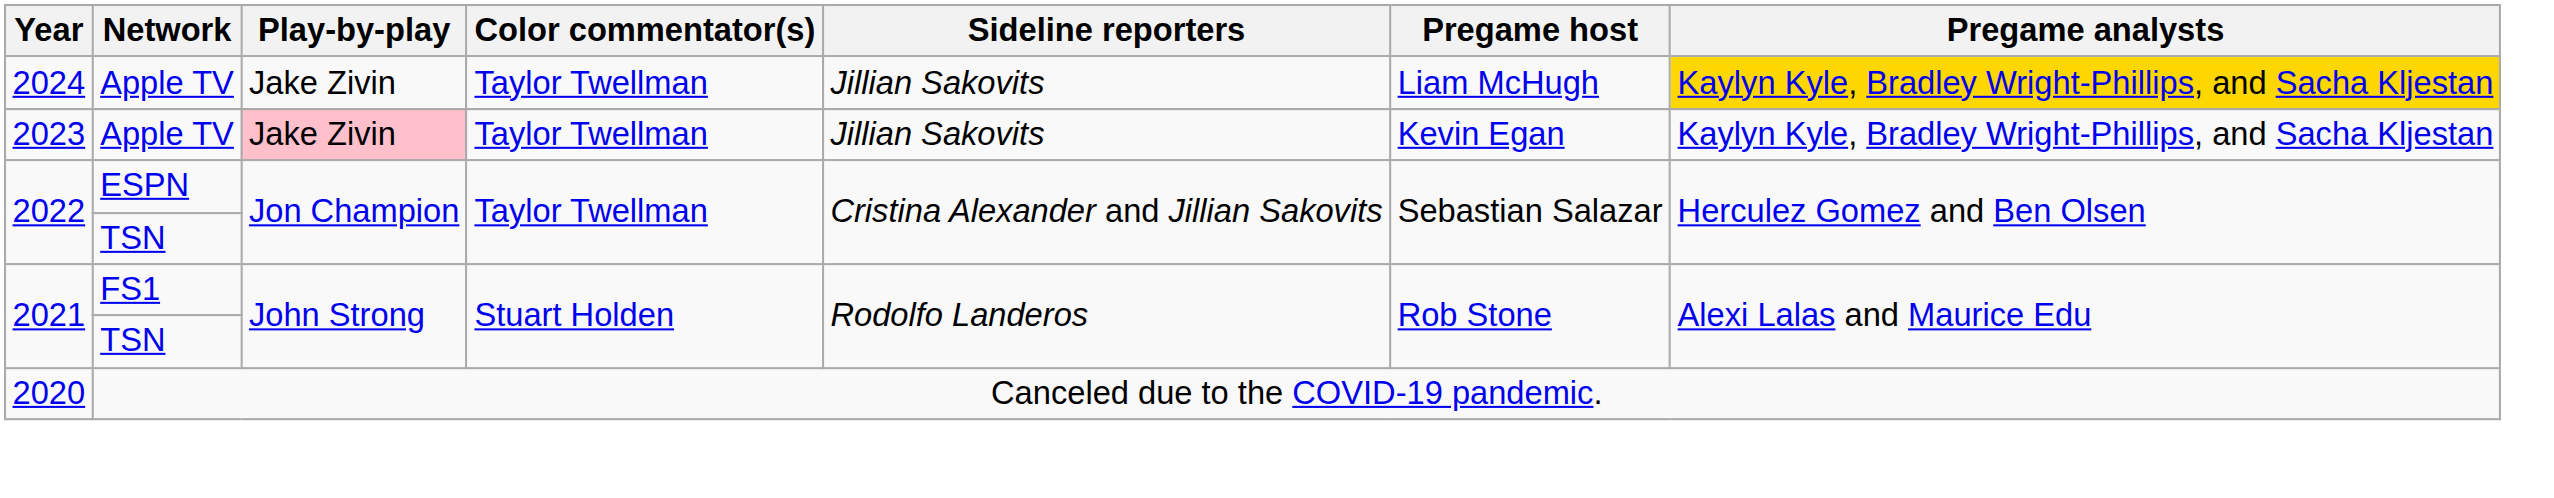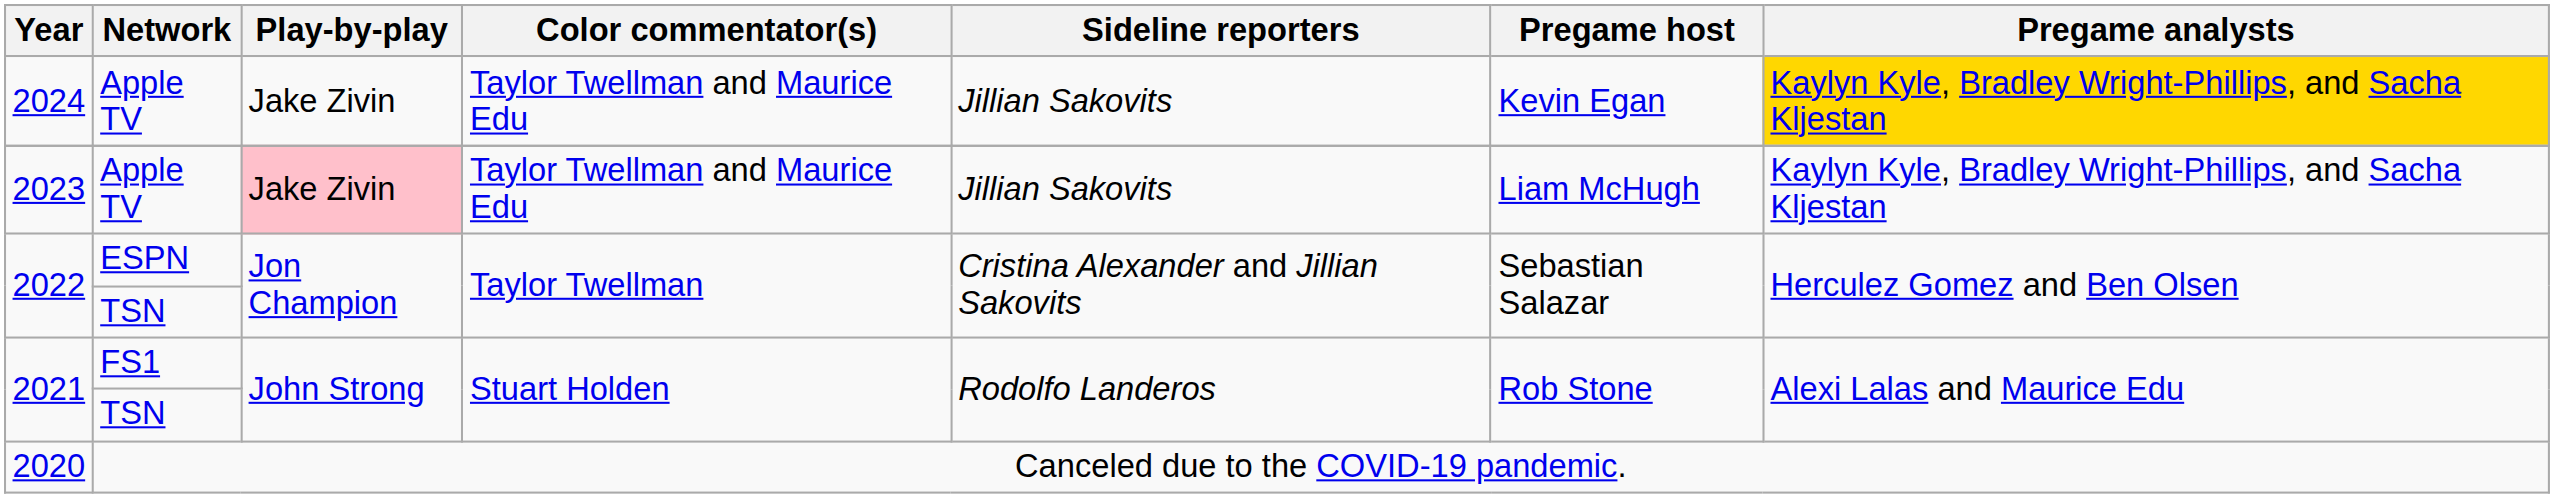 <table class="wikitable">
 <tr>
 <th><strong>Year</strong></th>
 <th><strong>Network</strong></th>
 <th><strong>Play-by-play</strong></th>
 <th><strong>Color commentator(s)</strong></th>
 <th><strong>Sideline reporters</strong></th>
 <th><strong>Pregame host</strong></th>
 <th><strong>Pregame analysts</strong></th>
 </tr>
 <tr>
 <td><a href='#'>2024</a></td>
 <td><a href='#'>Apple TV</a></td>
 <td>Jake Zivin</td>
-<td><a href='#'>Taylor Twellman</a></td>
+<td><a href='#'>Taylor Twellman</a> and <a href='#'>Maurice Edu</a></td>
 <td><em>Jillian Sakovits</em></td>
-<td><a href='#'>Liam McHugh</a></td>
+<td><a href='#'>Kevin Egan</a></td>
 <td style="background: gold;"><a href='#'>Kaylyn Kyle</a>, <a href='#'>Bradley Wright-Phillips</a>, and <a href='#'>Sacha Kljestan</a></td>
 </tr>
 <tr>
 </tr>
 <tr>
 <td><a href='#'>2023</a></td>
 <td><a href='#'>Apple TV</a></td>
 <td style="background: pink;">Jake Zivin</td>
-<td><a href='#'>Taylor Twellman</a></td>
+<td><a href='#'>Taylor Twellman</a> and <a href='#'>Maurice Edu</a></td>
 <td><em>Jillian Sakovits</em></td>
-<td><a href='#'>Kevin Egan</a></td>
+<td><a href='#'>Liam McHugh</a></td>
 <td><a href='#'>Kaylyn Kyle</a>, <a href='#'>Bradley Wright-Phillips</a>, and <a href='#'>Sacha Kljestan</a></td>
 </tr>
 <tr>
 <td rowspan="2"><a href='#'>2022</a></td>
 <td><a href='#'>ESPN</a></td>
 <td rowspan="2"><a href='#'>Jon Champion</a></td>
 <td rowspan="2"><a href='#'>Taylor Twellman</a></td>
 <td rowspan="2"><em>Cristina Alexander</em> and <em>Jillian Sakovits</em></td>
 <td rowspan="2">Sebastian Salazar</td>
 <td rowspan="2"><a href='#'>Herculez Gomez</a> and <a href='#'>Ben Olsen</a></td>
 </tr>
 <tr>
 <td><a href='#'>TSN</a></td>
 </tr>
 <tr>
 <td rowspan="2"><a href='#'>2021</a></td>
 <td><a href='#'>FS1</a></td>
 <td rowspan="2"><a href='#'>John Strong</a></td>
 <td rowspan="2"><a href='#'>Stuart Holden</a></td>
 <td rowspan="2"><em>Rodolfo Landeros</em></td>
 <td rowspan="2"><a href='#'>Rob Stone</a></td>
 <td rowspan="2"><a href='#'>Alexi Lalas</a> and <a href='#'>Maurice Edu</a></td>
 </tr>
 <tr>
 <td><a href='#'>TSN</a></td>
 </tr>
 <tr>
 <td><a href='#'>2020</a></td>
 <td colspan="6"  align="center">Canceled due to the <a href='#'>COVID-19 pandemic</a>.</td>
 </tr>
 </table>
